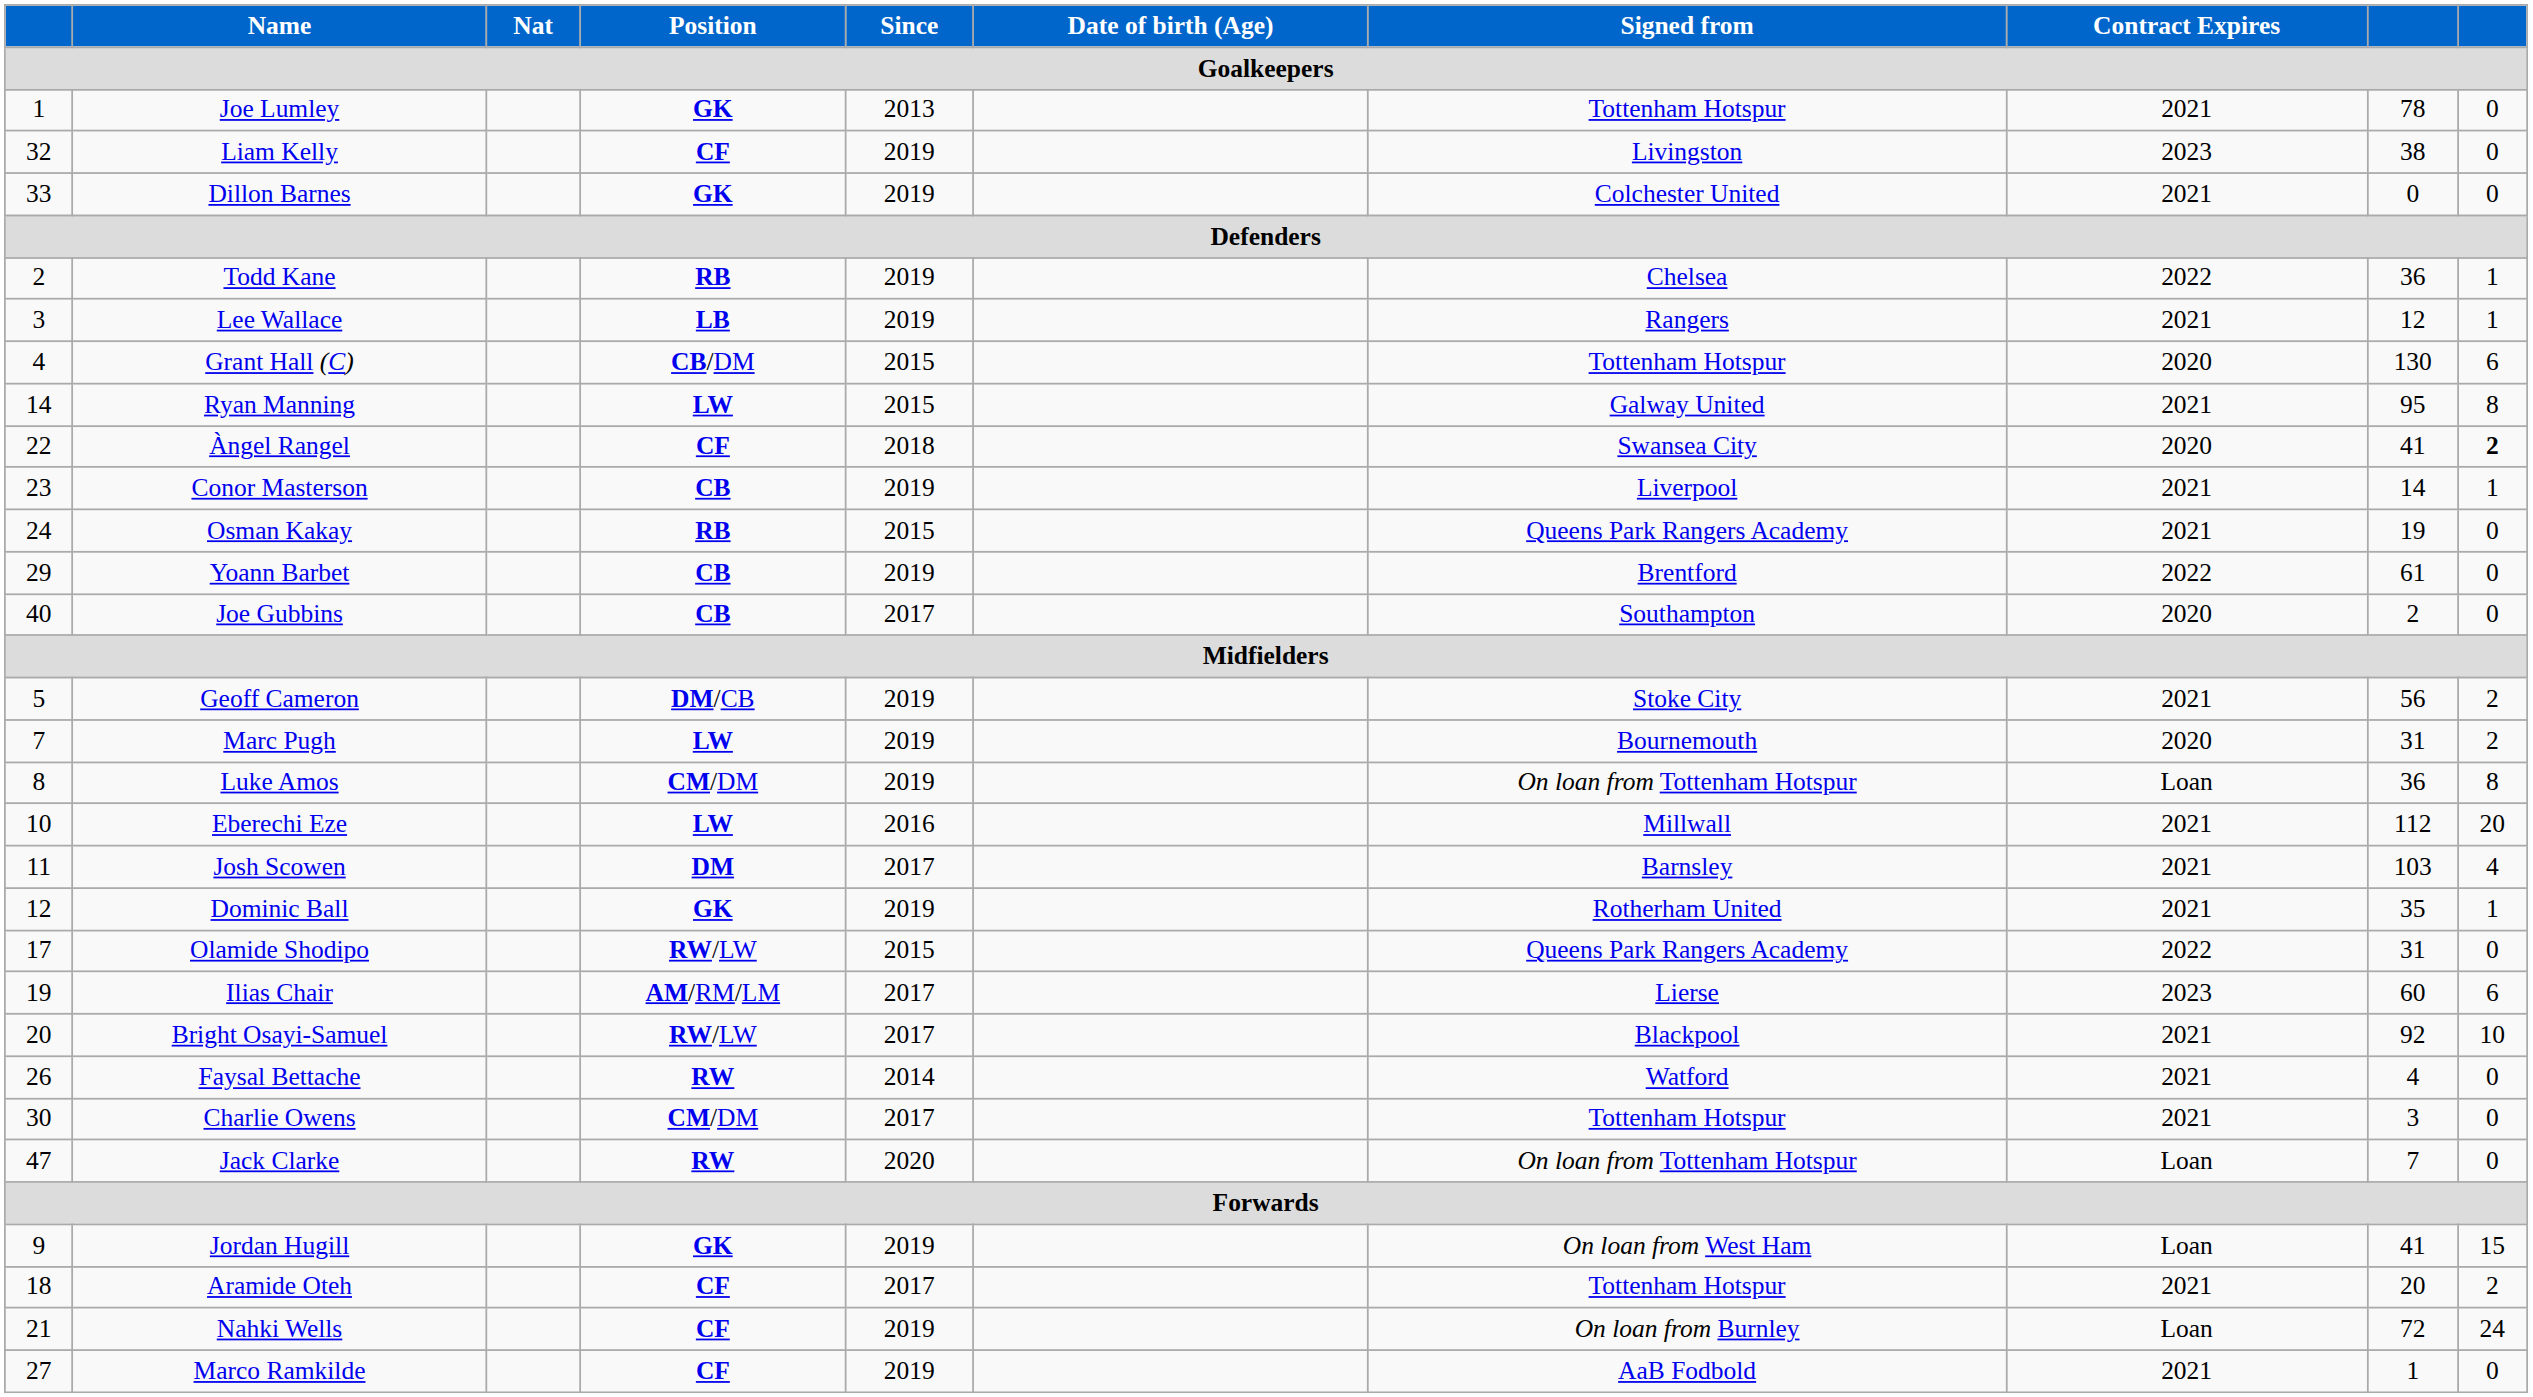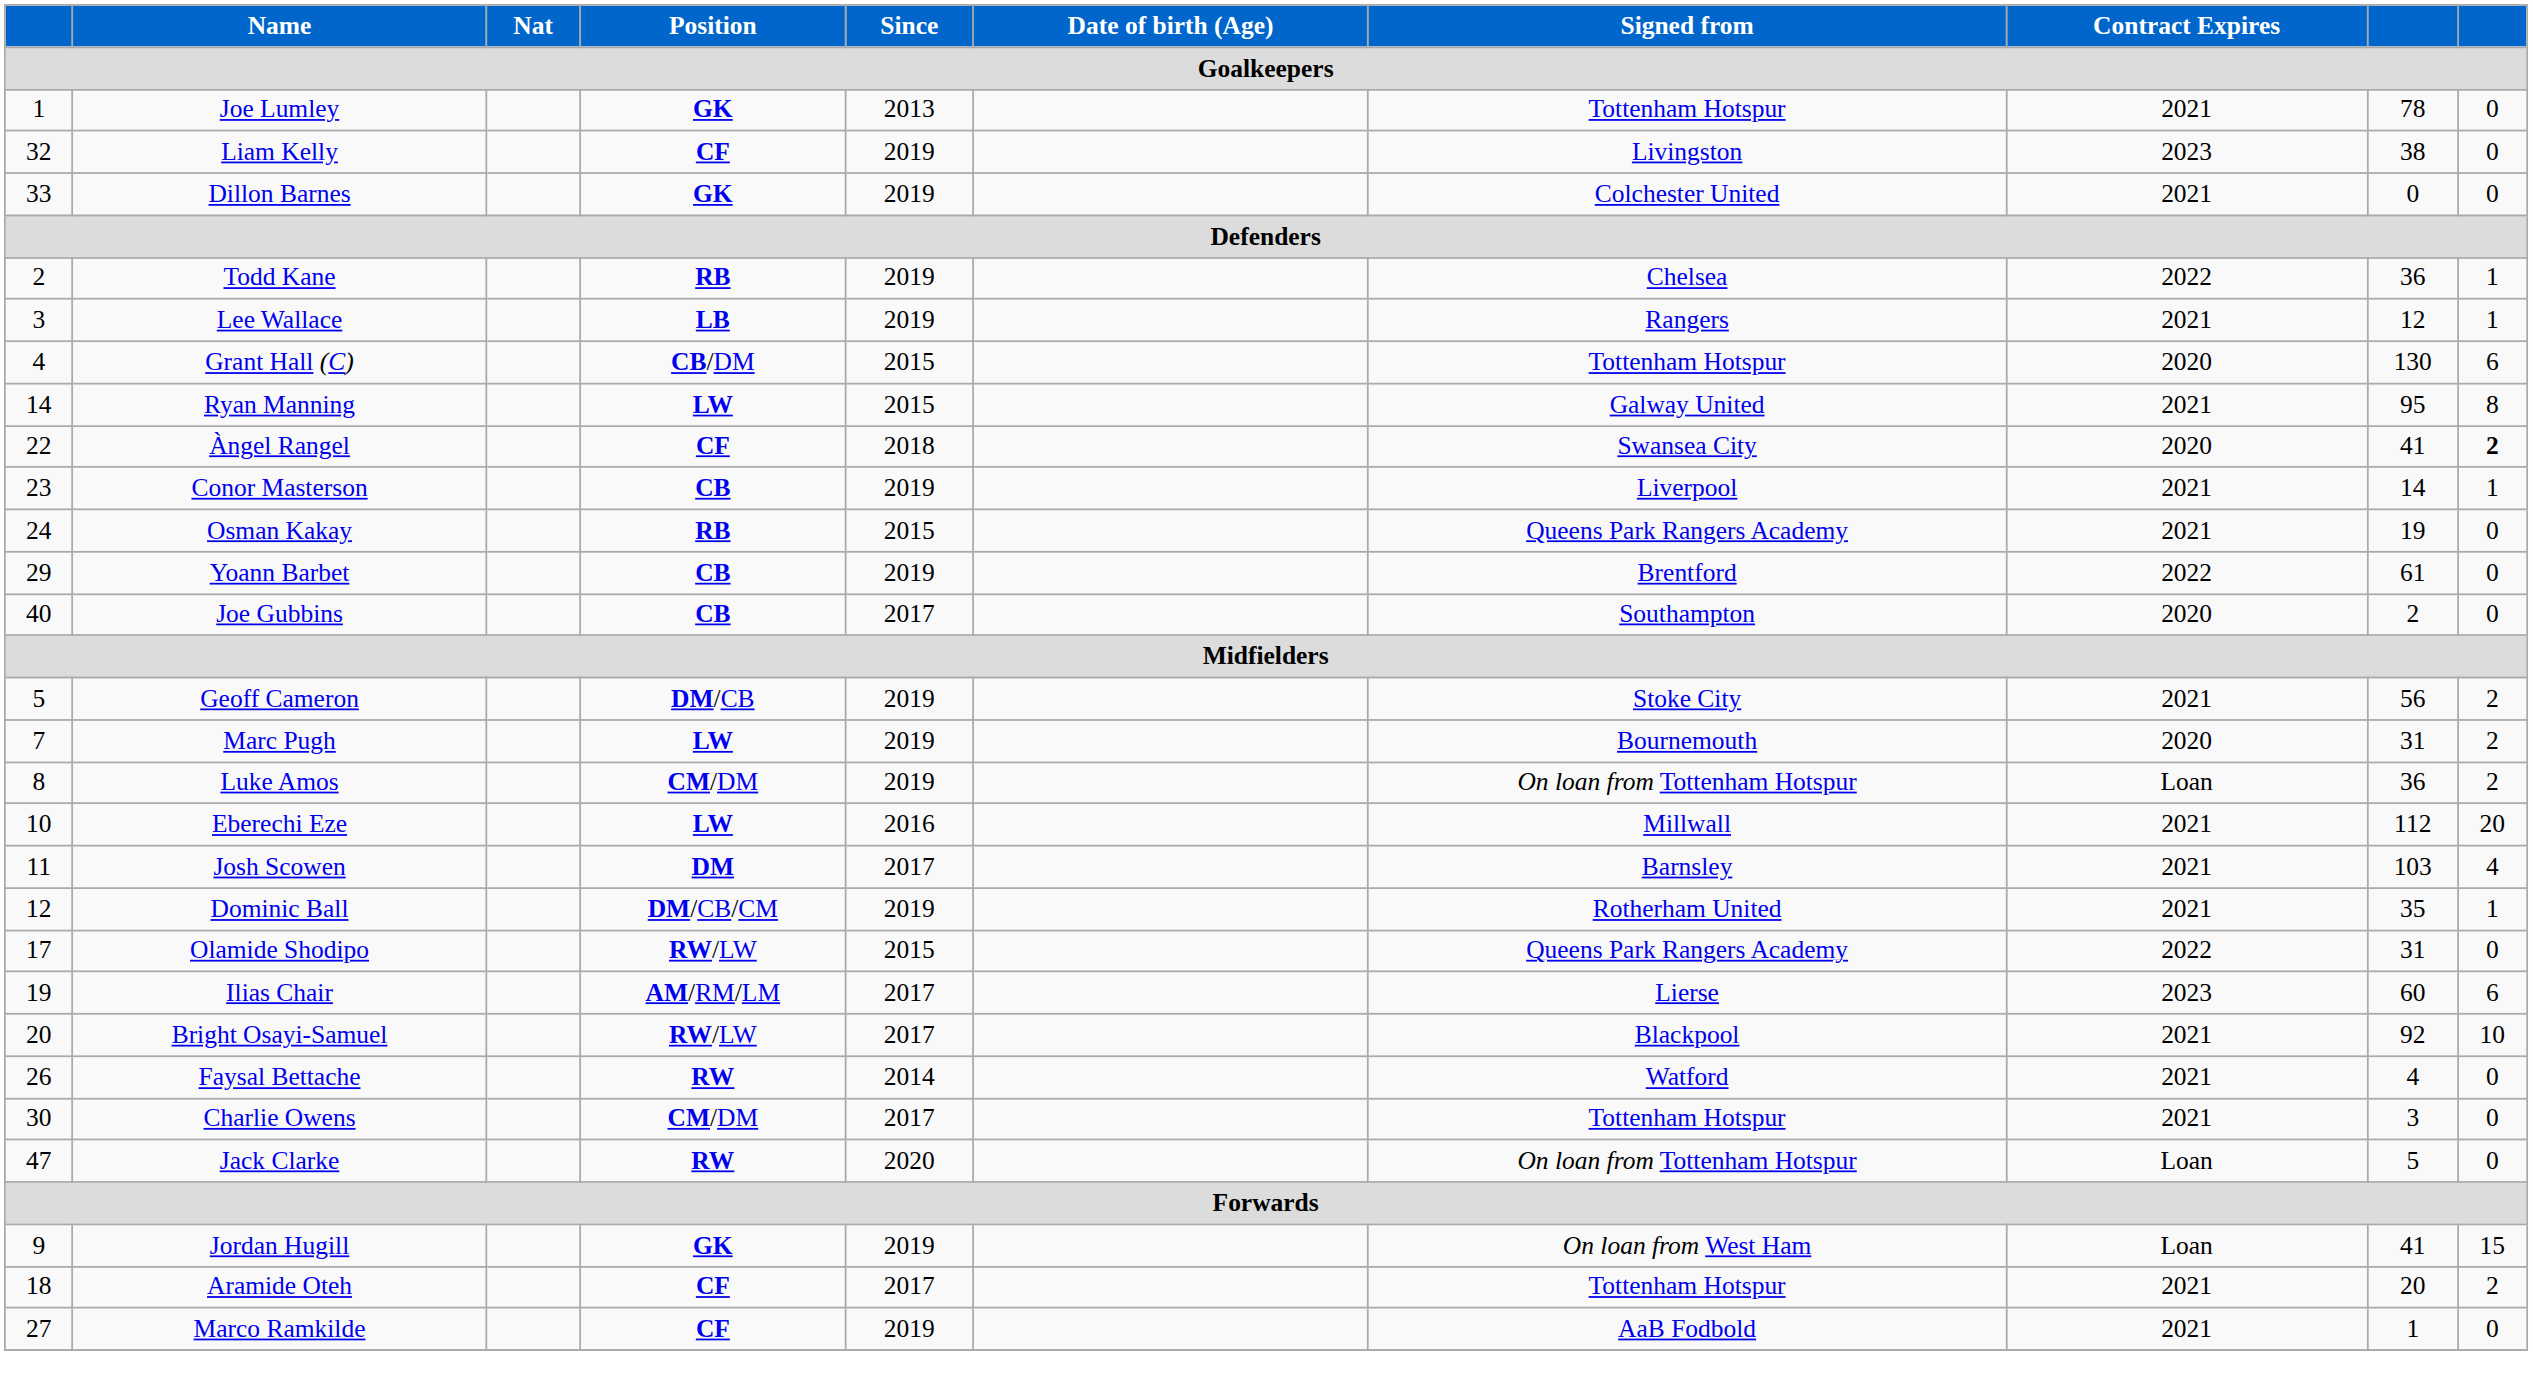 <table class="wikitable" style="text-align:center; font-size:90%; width:90%;">
 <tr>
 <th style="background:#0066CC; color:#FFFFFF; text-align:center;"></th>
 <th style="background:#0066CC; color:#FFFFFF; text-align:center;">Name</th>
 <th style="background:#0066CC; color:#FFFFFF; text-align:center;">Nat</th>
 <th style="background:#0066CC; color:#FFFFFF; text-align:center;">Position</th>
 <th style="background:#0066CC; color:#FFFFFF; text-align:center;">Since</th>
 <th style="background:#0066CC; color:#FFFFFF; text-align:center;">Date of birth (Age)</th>
 <th style="background:#0066CC; color:#FFFFFF; text-align:center;">Signed from</th>
 <th style="background:#0066CC; color:#FFFFFF; text-align:center;">Contract Expires</th>
 <th style="background:#0066CC; color:#FFFFFF; text-align:center;"></th>
 <th style="background:#0066CC; color:#FFFFFF; text-align:center;"></th>
 </tr>
 <tr>
 <th colspan="10" style="background:#dcdcdc; text-align:center;">Goalkeepers</th>
 </tr>
 <tr>
 <td>1</td>
 <td><a href='#'>Joe Lumley</a></td>
 <td></td>
 <td><strong><a href='#'>GK</a></strong></td>
 <td>2013</td>
 <td></td>
 <td> <a href='#'>Tottenham Hotspur</a></td>
 <td>2021</td>
 <td>78</td>
 <td>0</td>
 </tr>
 <tr>
 <td>32</td>
 <td><a href='#'>Liam Kelly</a></td>
 <td></td>
 <td><strong><a href='#'>CF</a></strong></td>
 <td>2019</td>
 <td></td>
 <td> <a href='#'>Livingston</a></td>
 <td>2023</td>
 <td>38</td>
 <td>0</td>
 </tr>
 <tr>
 <td>33</td>
 <td><a href='#'>Dillon Barnes</a></td>
 <td></td>
 <td><strong><a href='#'>GK</a></strong></td>
 <td>2019</td>
 <td></td>
 <td> <a href='#'>Colchester United</a></td>
 <td>2021</td>
 <td>0</td>
 <td>0</td>
 </tr>
 <tr>
 <th colspan="10" style="background:#dcdcdc; text-align:center;">Defenders</th>
 </tr>
 <tr>
 <td>2</td>
 <td><a href='#'>Todd Kane</a></td>
 <td></td>
 <td><strong><a href='#'>RB</a></strong></td>
 <td>2019</td>
 <td></td>
 <td> <a href='#'>Chelsea</a></td>
 <td>2022</td>
 <td>36</td>
 <td>1</td>
 </tr>
 <tr>
 <td>3</td>
 <td><a href='#'>Lee Wallace</a></td>
 <td></td>
 <td><strong><a href='#'>LB</a></strong></td>
 <td>2019</td>
 <td></td>
 <td> <a href='#'>Rangers</a></td>
 <td>2021</td>
 <td>12</td>
 <td>1</td>
 </tr>
 <tr>
 <td>4</td>
 <td><a href='#'>Grant Hall</a> <em>(<a href='#'>C</a>)</em></td>
 <td></td>
 <td><strong><a href='#'>CB</a></strong>/<a href='#'>DM</a></td>
 <td>2015</td>
 <td></td>
 <td> <a href='#'>Tottenham Hotspur</a></td>
 <td>2020</td>
 <td>130</td>
 <td>6</td>
 </tr>
 <tr>
 <td>14</td>
 <td><a href='#'>Ryan Manning</a></td>
 <td></td>
 <td><a href='#'><strong>LW</strong></a></td>
 <td>2015</td>
 <td></td>
 <td> <a href='#'>Galway United</a></td>
 <td>2021</td>
 <td>95</td>
 <td>8</td>
 </tr>
 <tr>
 <td>22</td>
 <td><a href='#'>Àngel Rangel</a></td>
 <td></td>
 <td><strong><a href='#'>CF</a></strong></td>
 <td>2018</td>
 <td></td>
 <td> <a href='#'>Swansea City</a></td>
 <td>2020</td>
 <td>41</td>
 <td><strong>2</strong></td>
 </tr>
 <tr>
 <td>23</td>
 <td><a href='#'>Conor Masterson</a></td>
 <td></td>
 <td><strong><a href='#'>CB</a></strong></td>
 <td>2019</td>
 <td></td>
 <td> <a href='#'>Liverpool</a></td>
 <td>2021</td>
 <td>14</td>
 <td>1</td>
 </tr>
 <tr>
 <td>24</td>
 <td><a href='#'>Osman Kakay</a></td>
 <td></td>
 <td><strong><a href='#'>RB</a></strong></td>
 <td>2015</td>
 <td></td>
 <td> <a href='#'>Queens Park Rangers Academy</a></td>
 <td>2021</td>
 <td>19</td>
 <td>0</td>
 </tr>
 <tr>
 <td>29</td>
 <td><a href='#'>Yoann Barbet</a></td>
 <td></td>
 <td><strong><a href='#'>CB</a></strong></td>
 <td>2019</td>
 <td></td>
 <td> <a href='#'>Brentford</a></td>
 <td>2022</td>
 <td>61</td>
 <td>0</td>
 </tr>
 <tr>
 <td>40</td>
 <td><a href='#'>Joe Gubbins</a></td>
 <td></td>
 <td><strong><a href='#'>CB</a></strong></td>
 <td>2017</td>
 <td></td>
 <td> <a href='#'>Southampton</a></td>
 <td>2020</td>
 <td>2</td>
 <td>0</td>
 </tr>
 <tr>
 <th colspan="10" style="background:#dcdcdc; text-align:center;">Midfielders</th>
 </tr>
 <tr>
 <td>5</td>
 <td><a href='#'>Geoff Cameron</a></td>
 <td></td>
 <td><strong><a href='#'>DM</a></strong>/<a href='#'>CB</a></td>
 <td>2019</td>
 <td></td>
 <td> <a href='#'>Stoke City</a></td>
 <td>2021</td>
 <td>56</td>
 <td>2</td>
 </tr>
 <tr>
 <td>7</td>
 <td><a href='#'>Marc Pugh</a></td>
 <td></td>
 <td><a href='#'><strong>LW</strong></a></td>
 <td>2019</td>
 <td></td>
 <td> <a href='#'>Bournemouth</a></td>
 <td>2020</td>
 <td>31</td>
 <td>2</td>
 </tr>
 <tr>
 <td>8</td>
 <td><a href='#'>Luke Amos</a></td>
 <td></td>
 <td><strong><a href='#'>CM</a></strong>/<a href='#'>DM</a></td>
 <td>2019</td>
 <td></td>
 <td><em>On loan from</em>  <a href='#'>Tottenham Hotspur</a></td>
 <td>Loan</td>
 <td>36</td>
-<td>8</td>
+<td>2</td>
 </tr>
 <tr>
 <td>10</td>
 <td><a href='#'>Eberechi Eze</a></td>
 <td></td>
 <td><a href='#'><strong>LW</strong></a></td>
 <td>2016</td>
 <td></td>
 <td> <a href='#'>Millwall</a></td>
 <td>2021</td>
 <td>112</td>
 <td>20</td>
 </tr>
 <tr>
 <td>11</td>
 <td><a href='#'>Josh Scowen</a></td>
 <td></td>
 <td><strong><a href='#'>DM</a></strong></td>
 <td>2017</td>
 <td></td>
 <td> <a href='#'>Barnsley</a></td>
 <td>2021</td>
 <td>103</td>
 <td>4</td>
 </tr>
 <tr>
 <td>12</td>
 <td><a href='#'>Dominic Ball</a></td>
 <td></td>
-<td><strong><a href='#'>GK</a></strong></td>
+<td><strong><a href='#'>DM</a></strong>/<a href='#'>CB</a>/<a href='#'>CM</a></td>
 <td>2019</td>
 <td></td>
 <td> <a href='#'>Rotherham United</a></td>
 <td>2021</td>
 <td>35</td>
 <td>1</td>
 </tr>
 <tr>
 <td>17</td>
 <td><a href='#'>Olamide Shodipo</a></td>
 <td></td>
 <td><strong><a href='#'>RW</a></strong>/<a href='#'>LW</a></td>
 <td>2015</td>
 <td></td>
 <td> <a href='#'>Queens Park Rangers Academy</a></td>
 <td>2022</td>
 <td>31</td>
 <td>0</td>
 </tr>
 <tr>
 <td>19</td>
 <td><a href='#'>Ilias Chair</a></td>
 <td></td>
 <td><strong><a href='#'>AM</a></strong>/<a href='#'>RM</a>/<a href='#'>LM</a></td>
 <td>2017</td>
 <td></td>
 <td> <a href='#'>Lierse</a></td>
 <td>2023</td>
 <td>60</td>
 <td>6</td>
 </tr>
 <tr>
 <td>20</td>
 <td><a href='#'>Bright Osayi-Samuel</a></td>
 <td></td>
 <td><strong><a href='#'>RW</a></strong>/<a href='#'>LW</a></td>
 <td>2017</td>
 <td></td>
 <td> <a href='#'>Blackpool</a></td>
 <td>2021</td>
 <td>92</td>
 <td>10</td>
 </tr>
 <tr>
 <td>26</td>
 <td><a href='#'>Faysal Bettache</a></td>
 <td></td>
 <td><strong><a href='#'>RW</a></strong></td>
 <td>2014</td>
 <td></td>
 <td> <a href='#'>Watford</a></td>
 <td>2021</td>
 <td>4</td>
 <td>0</td>
 </tr>
 <tr>
 <td>30</td>
 <td><a href='#'>Charlie Owens</a></td>
 <td></td>
 <td><strong><a href='#'>CM</a></strong>/<a href='#'>DM</a></td>
 <td>2017</td>
 <td></td>
 <td> <a href='#'>Tottenham Hotspur</a></td>
 <td>2021</td>
 <td>3</td>
 <td>0</td>
 </tr>
 <tr>
 <td>47</td>
 <td><a href='#'>Jack Clarke</a></td>
 <td></td>
 <td><strong><a href='#'>RW</a></strong></td>
 <td>2020</td>
 <td></td>
 <td><em>On loan from</em>  <a href='#'>Tottenham Hotspur</a></td>
 <td>Loan</td>
-<td>7</td>
+<td>5</td>
 <td>0</td>
 </tr>
 <tr>
 <th colspan="10" style="background:#dcdcdc; text-align:center;">Forwards</th>
 </tr>
 <tr>
 <td>9</td>
 <td><a href='#'>Jordan Hugill</a></td>
 <td></td>
 <td><strong><a href='#'>GK</a></strong></td>
 <td>2019</td>
 <td></td>
 <td><em>On loan from</em>  <a href='#'>West Ham</a></td>
 <td>Loan</td>
 <td>41</td>
 <td>15</td>
 </tr>
 <tr>
 <td>18</td>
 <td><a href='#'>Aramide Oteh</a></td>
 <td></td>
 <td><strong><a href='#'>CF</a></strong></td>
 <td>2017</td>
 <td></td>
 <td> <a href='#'>Tottenham Hotspur</a></td>
 <td>2021</td>
 <td>20</td>
 <td>2</td>
 </tr>
 <tr>
-<td>21</td>
-<td><a href='#'>Nahki Wells</a></td>
-<td></td>
-<td><strong><a href='#'>CF</a></strong></td>
-<td>2019</td>
-<td></td>
-<td><em>On loan from</em>  <a href='#'>Burnley</a></td>
-<td>Loan</td>
-<td>72</td>
-<td>24</td>
-</tr>
-<tr>
 <td>27</td>
 <td><a href='#'>Marco Ramkilde</a></td>
 <td></td>
 <td><strong><a href='#'>CF</a></strong></td>
 <td>2019</td>
 <td></td>
 <td> <a href='#'>AaB Fodbold</a></td>
 <td>2021</td>
 <td>1</td>
 <td>0</td>
 </tr>
 <tr>
 </tr>
 </table>
